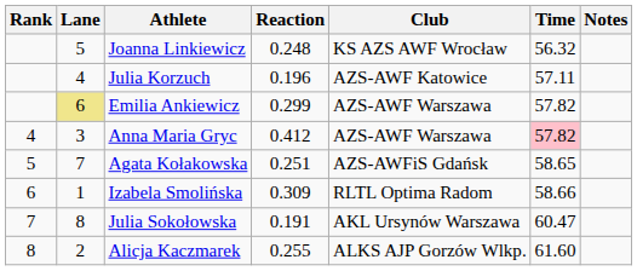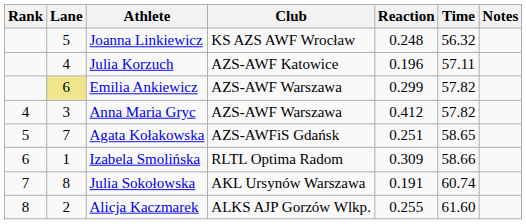 <table class="wikitable sortable" style="text-align:center">
 <tr>
 <th>Rank</th>
 <th>Lane</th>
 <th>Athlete</th>
+<th>Club</th>
 <th>Reaction</th>
-<th>Club</th>
 <th>Time</th>
 <th>Notes</th>
 </tr>
 <tr>
 <td></td>
 <td>5</td>
 <td align=left><a href='#'>Joanna Linkiewicz</a></td>
+<td align=left>KS AZS AWF Wrocław</td>
 <td>0.248</td>
-<td align=left>KS AZS AWF Wrocław</td>
 <td>56.32</td>
 <td></td>
 </tr>
 <tr>
 <td></td>
 <td>4</td>
 <td align=left><a href='#'>Julia Korzuch</a></td>
+<td align=left>AZS-AWF Katowice</td>
 <td>0.196</td>
-<td align=left>AZS-AWF Katowice</td>
 <td>57.11</td>
 <td></td>
 </tr>
 <tr>
 <td></td>
 <td style="background: khaki;">6</td>
 <td align=left><a href='#'>Emilia Ankiewicz</a></td>
+<td align=left>AZS-AWF Warszawa</td>
 <td>0.299</td>
-<td align=left>AZS-AWF Warszawa</td>
 <td>57.82</td>
 <td></td>
 </tr>
 <tr>
 <td>4</td>
 <td>3</td>
 <td align=left><a href='#'>Anna Maria Gryc</a></td>
+<td align=left>AZS-AWF Warszawa</td>
 <td>0.412</td>
-<td align=left>AZS-AWF Warszawa</td>
-<td style="background: pink;">57.82</td>
+<td>57.82</td>
 <td></td>
 </tr>
 <tr>
 <td>5</td>
 <td>7</td>
 <td align=left><a href='#'>Agata Kołakowska</a></td>
+<td align=left>AZS-AWFiS Gdańsk</td>
 <td>0.251</td>
-<td align=left>AZS-AWFiS Gdańsk</td>
 <td>58.65</td>
 <td></td>
 </tr>
 <tr>
 <td>6</td>
 <td>1</td>
 <td align=left><a href='#'>Izabela Smolińska</a></td>
+<td align=left>RLTL Optima Radom</td>
 <td>0.309</td>
-<td align=left>RLTL Optima Radom</td>
 <td>58.66</td>
 <td></td>
 </tr>
 <tr>
 <td>7</td>
 <td>8</td>
 <td align=left><a href='#'>Julia Sokołowska</a></td>
+<td align=left>AKL Ursynów Warszawa</td>
 <td>0.191</td>
-<td align=left>AKL Ursynów Warszawa</td>
-<td>60.47</td>
+<td>60.74</td>
 <td></td>
 </tr>
 <tr>
 <td>8</td>
 <td>2</td>
 <td align=left><a href='#'>Alicja Kaczmarek</a></td>
+<td align=left>ALKS AJP Gorzów Wlkp.</td>
 <td>0.255</td>
-<td align=left>ALKS AJP Gorzów Wlkp.</td>
 <td>61.60</td>
 <td></td>
 </tr>
 </table>
